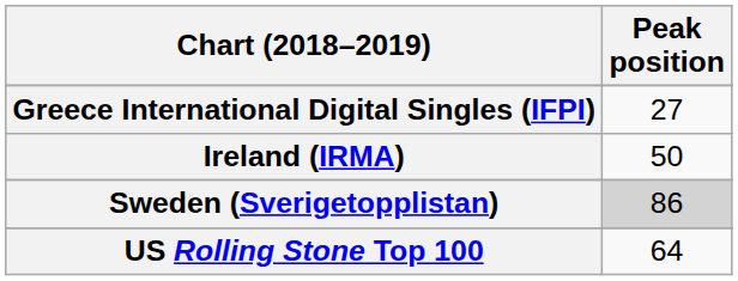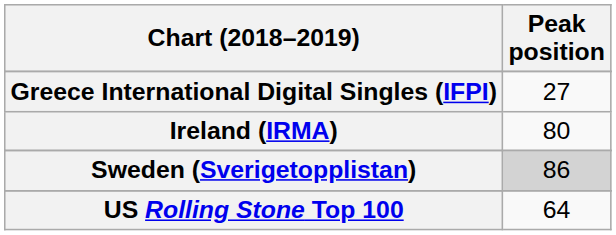 <table class="wikitable sortable plainrowheaders" style="text-align:center">
 <tr>
 <th scope="col">Chart (2018–2019)</th>
 <th scope="col">Peak<br> position</th>
 </tr>
 <tr>
 </tr>
 <tr>
 </tr>
 <tr>
 <th scope="row">Greece International Digital Singles (<a href='#'>IFPI</a>)</th>
 <td>27</td>
 </tr>
 <tr>
 <th scope="row">Ireland (<a href='#'>IRMA</a>)</th>
-<td>50</td>
+<td>80</td>
 </tr>
 <tr>
 </tr>
 <tr>
 <th scope="row">Sweden (<a href='#'>Sverigetopplistan</a>)</th>
 <td style="background: lightgrey;">86</td>
 </tr>
 <tr>
 </tr>
 <tr>
 </tr>
 <tr>
 </tr>
 <tr>
 </tr>
 <tr>
 </tr>
 <tr>
 </tr>
 <tr>
 <th scope="row">US <a href='#'><em>Rolling Stone</em> Top 100</a></th>
 <td>64</td>
 </tr>
 </table>
